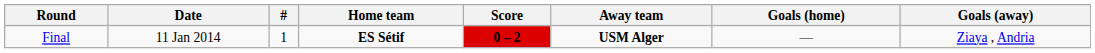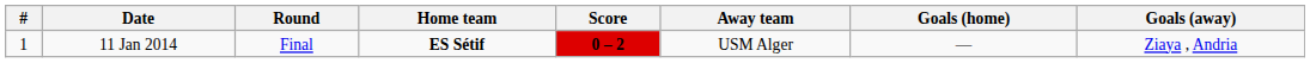 <table class="wikitable" style="width:100%; margin:0 left; font-size: 11px; text-align:center">
 <tr>
+<th>#</th>
+<th>Date</th>
 <th>Round</th>
-<th>Date</th>
-<th>#</th>
 <th>Home team</th>
 <th>Score</th>
 <th>Away team</th>
 <th>Goals (home)</th>
 <th>Goals (away)</th>
 </tr>
 <tr>
+<td>1</td>
+<td>11 Jan 2014</td>
 <td><a href='#'>Final</a></td>
-<td>11 Jan 2014</td>
-<td>1</td>
 <td><strong>ES Sétif</strong></td>
 <td style="background:#d00;"><span><strong>0 – 2</strong></span></td>
-<td><strong>USM Alger</strong></td>
+<td>USM Alger</td>
 <td>—</td>
 <td><a href='#'>Ziaya</a> , <a href='#'>Andria</a> </td>
 </tr>
 </table>
